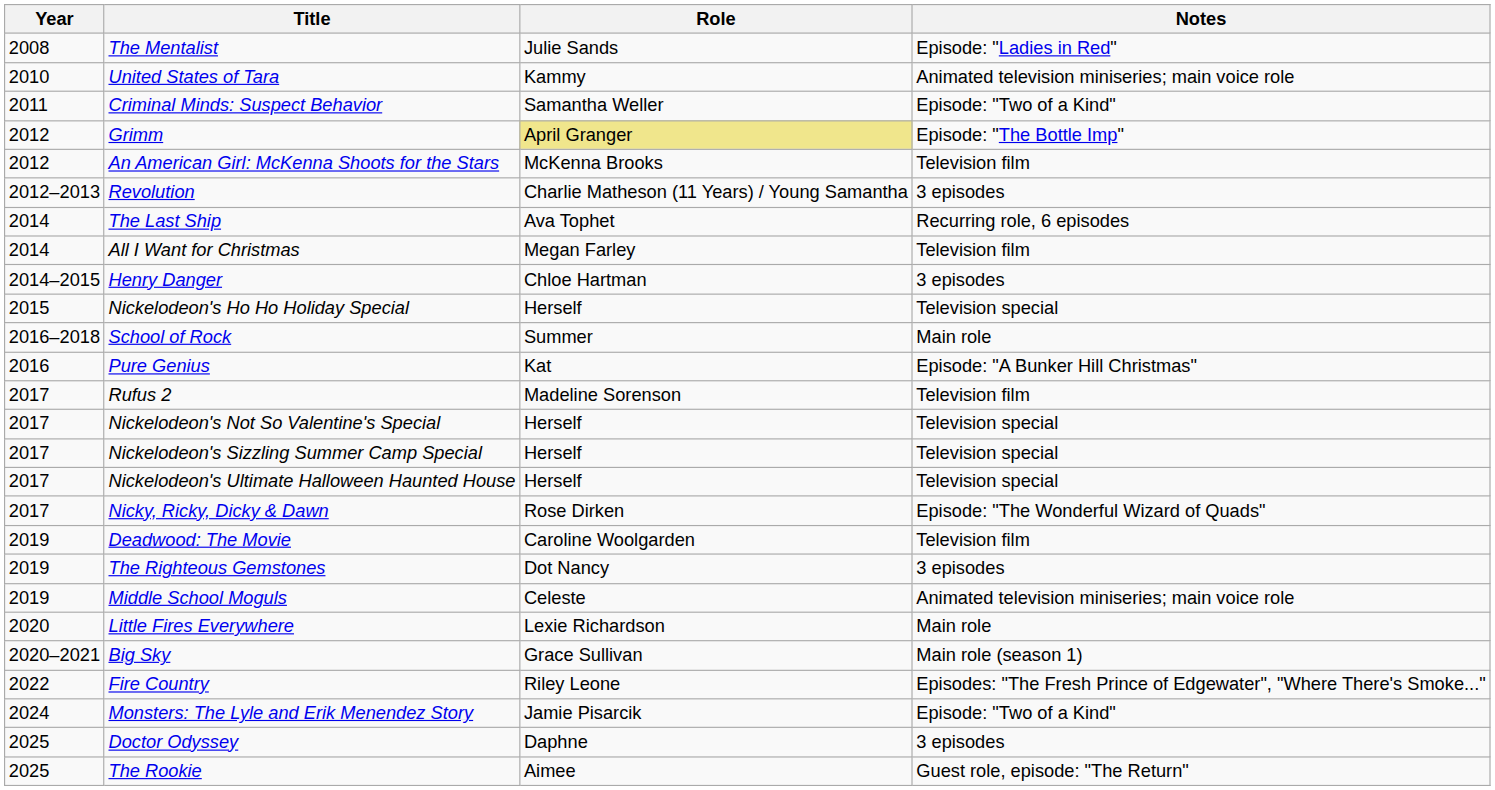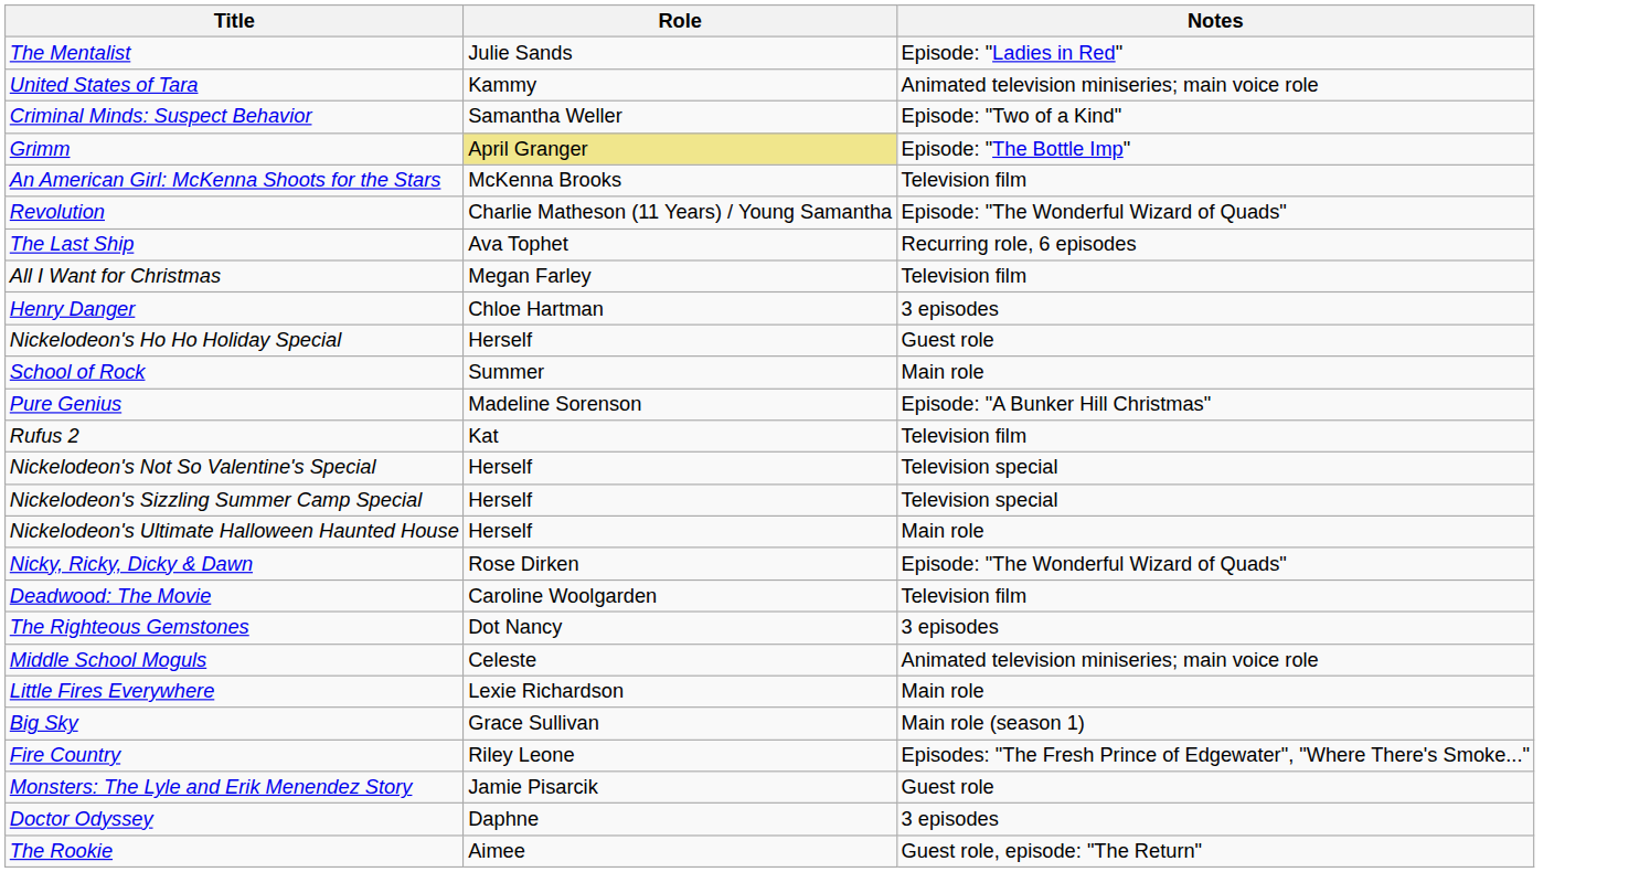 <table class="wikitable sortable">
 <tr>
-<th>Year</th>
 <th>Title</th>
 <th>Role</th>
 <th class="unsortable">Notes</th>
 </tr>
 <tr>
-<td>2008</td>
 <td><em><a href='#'>The Mentalist</a></em></td>
 <td>Julie Sands</td>
 <td>Episode: "<a href='#'>Ladies in Red</a>"</td>
 </tr>
 <tr>
-<td>2010</td>
 <td><em><a href='#'>United States of Tara</a></em></td>
 <td>Kammy</td>
 <td>Animated television miniseries; main voice role</td>
 </tr>
 <tr>
-<td>2011</td>
 <td><em><a href='#'>Criminal Minds: Suspect Behavior</a></em></td>
 <td>Samantha Weller</td>
 <td>Episode: "Two of a Kind"</td>
 </tr>
 <tr>
-<td>2012</td>
 <td><em><a href='#'>Grimm</a></em></td>
 <td style="background: khaki;">April Granger</td>
 <td>Episode: "<a href='#'>The Bottle Imp</a>"</td>
 </tr>
 <tr>
-<td>2012</td>
 <td><em><a href='#'>An American Girl: McKenna Shoots for the Stars</a></em></td>
 <td>McKenna Brooks</td>
 <td>Television film</td>
 </tr>
 <tr>
-<td>2012–2013</td>
 <td><em><a href='#'>Revolution</a></em></td>
 <td>Charlie Matheson (11 Years) / Young Samantha</td>
-<td>3 episodes</td>
+<td>Episode: "The Wonderful Wizard of Quads"</td>
 </tr>
 <tr>
-<td>2014</td>
 <td><em><a href='#'>The Last Ship</a></em></td>
 <td>Ava Tophet</td>
 <td>Recurring role, 6 episodes</td>
 </tr>
 <tr>
-<td>2014</td>
 <td><em>All I Want for Christmas</em></td>
 <td>Megan Farley</td>
 <td>Television film</td>
 </tr>
 <tr>
-<td>2014–2015</td>
 <td><em><a href='#'>Henry Danger</a></em></td>
 <td>Chloe Hartman</td>
 <td>3 episodes</td>
 </tr>
 <tr>
-<td>2015</td>
 <td><em>Nickelodeon's Ho Ho Holiday Special</em></td>
 <td>Herself</td>
-<td>Television special</td>
+<td>Guest role</td>
 </tr>
 <tr>
-<td>2016–2018</td>
 <td><em><a href='#'>School of Rock</a></em></td>
 <td>Summer</td>
 <td>Main role</td>
 </tr>
 <tr>
-<td>2016</td>
 <td><em><a href='#'>Pure Genius</a></em></td>
-<td>Kat</td>
+<td>Madeline Sorenson</td>
 <td>Episode: "A Bunker Hill Christmas"</td>
 </tr>
 <tr>
-<td>2017</td>
 <td><em>Rufus 2</em></td>
-<td>Madeline Sorenson</td>
+<td>Kat</td>
 <td>Television film</td>
 </tr>
 <tr>
-<td>2017</td>
 <td><em>Nickelodeon's Not So Valentine's Special</em></td>
 <td>Herself</td>
 <td>Television special</td>
 </tr>
 <tr>
-<td>2017</td>
 <td><em>Nickelodeon's Sizzling Summer Camp Special</em></td>
 <td>Herself</td>
 <td>Television special</td>
 </tr>
 <tr>
-<td>2017</td>
 <td><em>Nickelodeon's Ultimate Halloween Haunted House</em></td>
 <td>Herself</td>
-<td>Television special</td>
+<td>Main role</td>
 </tr>
 <tr>
-<td>2017</td>
 <td><em><a href='#'>Nicky, Ricky, Dicky & Dawn</a></em></td>
 <td>Rose Dirken</td>
 <td>Episode: "The Wonderful Wizard of Quads"</td>
 </tr>
 <tr>
-<td>2019</td>
 <td><em><a href='#'>Deadwood: The Movie</a></em></td>
 <td>Caroline Woolgarden</td>
 <td>Television film</td>
 </tr>
 <tr>
-<td>2019</td>
 <td><em><a href='#'>The Righteous Gemstones</a></em></td>
 <td>Dot Nancy</td>
 <td>3 episodes</td>
 </tr>
 <tr>
-<td>2019</td>
 <td><em><a href='#'>Middle School Moguls</a></em></td>
 <td>Celeste</td>
 <td>Animated television miniseries; main voice role</td>
 </tr>
 <tr>
-<td>2020</td>
 <td><em><a href='#'>Little Fires Everywhere</a></em></td>
 <td>Lexie Richardson</td>
 <td>Main role</td>
 </tr>
 <tr>
-<td>2020–2021</td>
 <td><em><a href='#'>Big Sky</a></em></td>
 <td>Grace Sullivan</td>
 <td>Main role (season 1)</td>
 </tr>
 <tr>
-<td>2022</td>
 <td><em><a href='#'>Fire Country</a></em></td>
 <td>Riley Leone</td>
 <td>Episodes: "The Fresh Prince of Edgewater", "Where There's Smoke..."</td>
 </tr>
 <tr>
-<td>2024</td>
 <td><em><a href='#'>Monsters: The Lyle and Erik Menendez Story</a></em></td>
 <td>Jamie Pisarcik</td>
-<td>Episode: "Two of a Kind"</td>
+<td>Guest role</td>
 </tr>
 <tr>
-<td>2025</td>
 <td><em><a href='#'>Doctor Odyssey</a></em></td>
 <td>Daphne</td>
 <td>3 episodes</td>
 </tr>
 <tr>
-<td>2025</td>
 <td><em><a href='#'>The Rookie</a></em></td>
 <td>Aimee</td>
 <td>Guest role, episode: "The Return"</td>
 </tr>
 </table>
